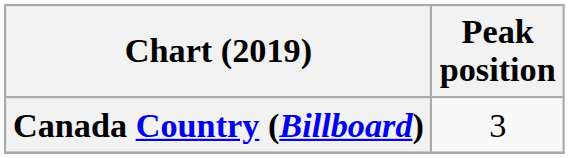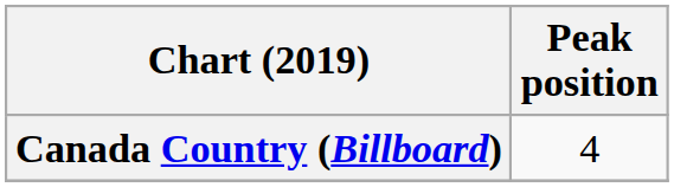 <table class="wikitable sortable plainrowheaders" style="text-align:center;">
 <tr>
 <th>Chart (2019)</th>
 <th>Peak <br> position</th>
 </tr>
 <tr>
 <th scope="row">Canada <a href='#'>Country</a> (<a href='#'><em>Billboard</em></a>)</th>
-<td>3</td>
+<td>4</td>
 </tr>
 <tr>
 </tr>
 </table>
